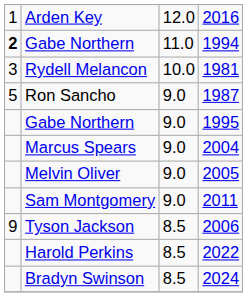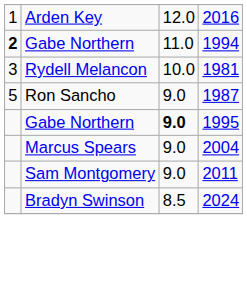 <table class="wikitable">
 <tr>
 </tr>
 <tr>
 <td>1</td>
 <td><a href='#'>Arden Key</a></td>
 <td>12.0</td>
 <td><a href='#'>2016</a></td>
 </tr>
 <tr>
 <td><strong>2</strong></td>
 <td><a href='#'>Gabe Northern</a></td>
 <td>11.0</td>
 <td><a href='#'>1994</a></td>
 </tr>
 <tr>
 <td>3</td>
 <td><a href='#'>Rydell Melancon</a></td>
 <td>10.0</td>
 <td><a href='#'>1981</a></td>
 </tr>
 <tr>
 <td>5</td>
 <td>Ron Sancho</td>
 <td>9.0</td>
 <td><a href='#'>1987</a></td>
 </tr>
 <tr>
 <td></td>
 <td><a href='#'>Gabe Northern</a></td>
-<td>9.0</td>
+<td><strong>9.0</strong></td>
 <td><a href='#'>1995</a></td>
 </tr>
 <tr>
 <td></td>
 <td><a href='#'>Marcus Spears</a></td>
 <td>9.0</td>
 <td><a href='#'>2004</a></td>
 </tr>
 <tr>
 <td></td>
-<td><a href='#'>Melvin Oliver</a></td>
-<td>9.0</td>
-<td><a href='#'>2005</a></td>
-</tr>
-<tr>
-<td></td>
 <td><a href='#'>Sam Montgomery</a></td>
 <td>9.0</td>
 <td><a href='#'>2011</a></td>
-</tr>
-<tr>
-<td>9</td>
-<td><a href='#'>Tyson Jackson</a></td>
-<td>8.5</td>
-<td><a href='#'>2006</a></td>
-</tr>
-<tr>
-<td></td>
-<td><a href='#'>Harold Perkins</a></td>
-<td>8.5</td>
-<td><a href='#'>2022</a></td>
 </tr>
 <tr>
 <td></td>
 <td><a href='#'>Bradyn Swinson</a></td>
 <td>8.5</td>
 <td><a href='#'>2024</a></td>
 </tr>
 <tr>
 </tr>
 </table>
